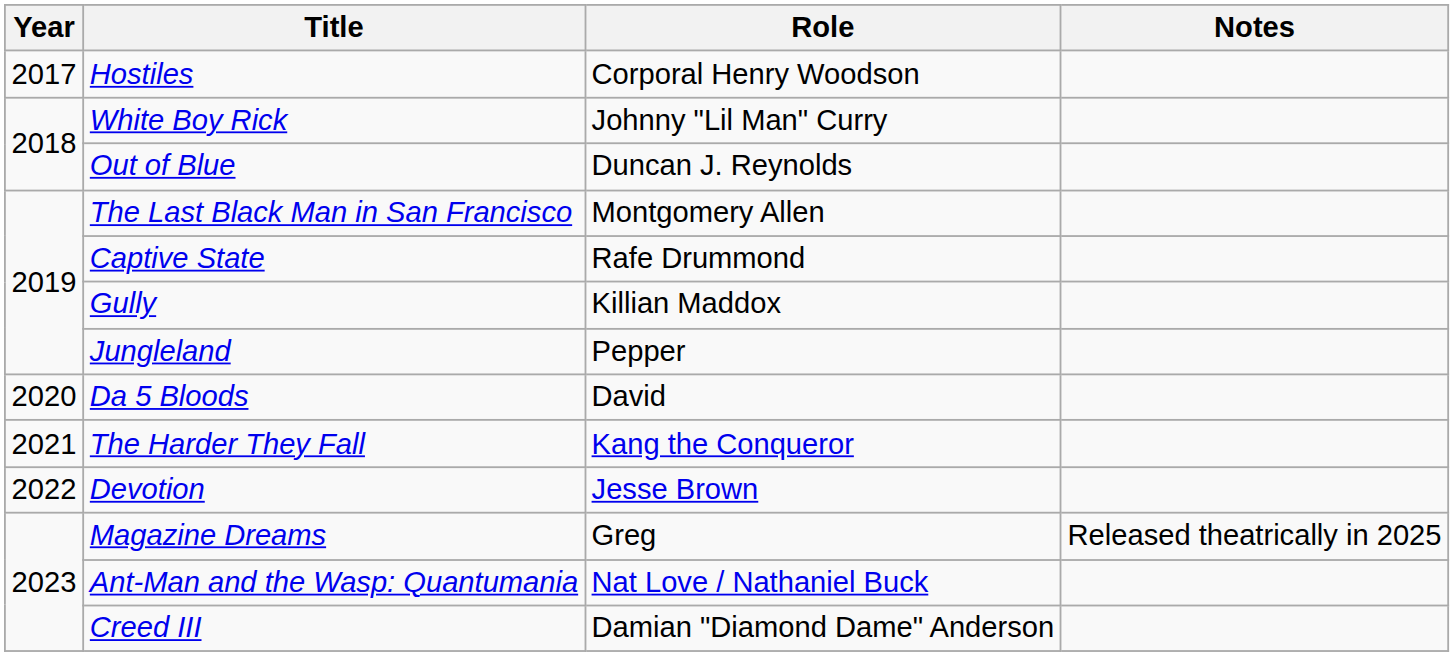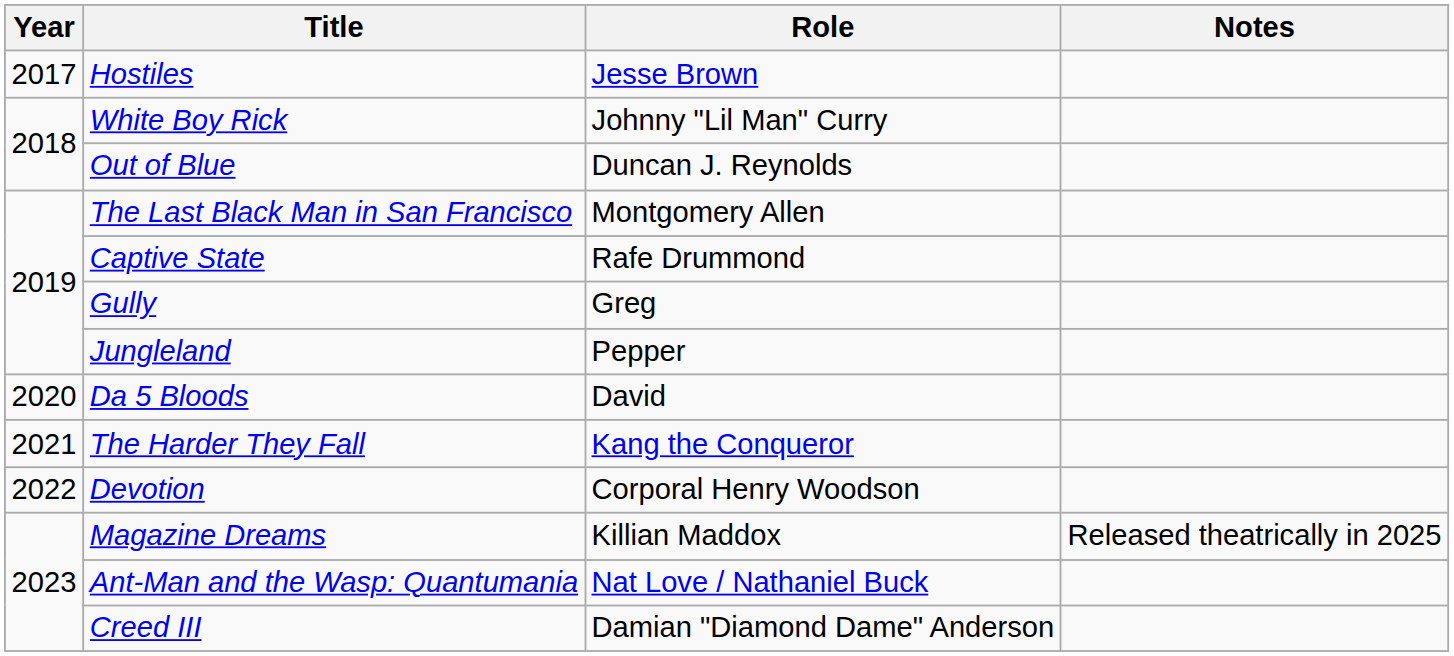 <table class="wikitable sortable">
 <tr>
 <th>Year</th>
 <th>Title</th>
 <th>Role</th>
 <th class=unsortable>Notes</th>
 </tr>
 <tr>
 <td>2017</td>
 <td><em><a href='#'>Hostiles</a></em></td>
-<td>Corporal Henry Woodson</td>
+<td><a href='#'>Jesse Brown</a></td>
 <td></td>
 </tr>
 <tr>
 <td rowspan="2">2018</td>
 <td><em><a href='#'>White Boy Rick</a></em></td>
 <td>Johnny "Lil Man" Curry</td>
 <td></td>
 </tr>
 <tr>
 <td><em><a href='#'>Out of Blue</a></em></td>
 <td>Duncan J. Reynolds</td>
 <td></td>
 </tr>
 <tr>
 <td rowspan="4">2019</td>
 <td><em><a href='#'>The Last Black Man in San Francisco</a></em></td>
 <td>Montgomery Allen</td>
 <td></td>
 </tr>
 <tr>
 <td><em><a href='#'>Captive State</a></em></td>
 <td>Rafe Drummond</td>
 <td></td>
 </tr>
 <tr>
 <td><em><a href='#'>Gully</a></em></td>
-<td>Killian Maddox</td>
+<td>Greg</td>
 <td></td>
 </tr>
 <tr>
 <td><em><a href='#'>Jungleland</a></em></td>
 <td>Pepper</td>
 <td></td>
 </tr>
 <tr>
 <td>2020</td>
 <td><em><a href='#'>Da 5 Bloods</a></em></td>
 <td>David</td>
 <td></td>
 </tr>
 <tr>
 <td>2021</td>
 <td><em><a href='#'>The Harder They Fall</a></em></td>
 <td><a href='#'>Kang the Conqueror</a></td>
 <td></td>
 </tr>
 <tr>
 <td>2022</td>
 <td><em><a href='#'>Devotion</a></em></td>
-<td><a href='#'>Jesse Brown</a></td>
+<td>Corporal Henry Woodson</td>
 <td></td>
 </tr>
 <tr>
 <td rowspan="3">2023</td>
 <td><em><a href='#'>Magazine Dreams</a></em></td>
-<td>Greg</td>
+<td>Killian Maddox</td>
 <td>Released theatrically in 2025</td>
 </tr>
 <tr>
 <td><em><a href='#'>Ant-Man and the Wasp: Quantumania</a></em></td>
 <td><a href='#'>Nat Love / Nathaniel Buck</a></td>
 <td></td>
 </tr>
 <tr>
 <td><em><a href='#'>Creed III</a></em></td>
 <td>Damian "Diamond Dame" Anderson</td>
 <td></td>
 </tr>
 </table>
